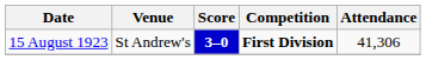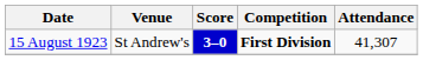 <table class="wikitable">
 <tr>
 <th>Date</th>
 <th>Venue</th>
 <th>Score</th>
 <th>Competition</th>
 <th>Attendance</th>
 </tr>
 <tr>
 <td><a href='#'>15 August 1923</a></td>
 <td>St Andrew's</td>
 <td bgcolor=0000cc style="text-align:center; color:white;"><strong>3–0</strong></td>
 <td><strong>First Division</strong></td>
-<td style="text-align:center;">41,306</td>
+<td style="text-align:center;">41,307</td>
 </tr>
 <tr>
 </tr>
 </table>
